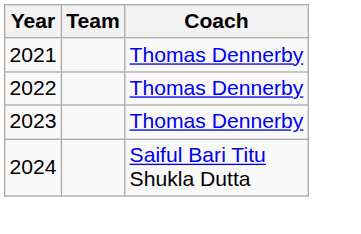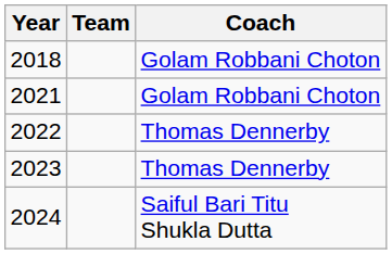 <table class="wikitable">
 <tr>
 <th>Year</th>
 <th>Team</th>
 <th>Coach</th>
 </tr>
 <tr>
+<td>2018</td>
+<td></td>
+<td> <a href='#'>Golam Robbani Choton</a></td>
+</tr>
+<tr>
 <td>2021</td>
 <td></td>
-<td> <a href='#'>Thomas Dennerby</a></td>
+<td> <a href='#'>Golam Robbani Choton</a></td>
 </tr>
 <tr>
 <td>2022</td>
 <td></td>
 <td> <a href='#'>Thomas Dennerby</a></td>
 </tr>
 <tr>
 <td>2023</td>
 <td></td>
 <td> <a href='#'>Thomas Dennerby</a></td>
 </tr>
 <tr>
 <td>2024</td>
 <td><br></td>
 <td> <a href='#'>Saiful Bari Titu</a><br> Shukla Dutta</td>
 </tr>
 </table>
